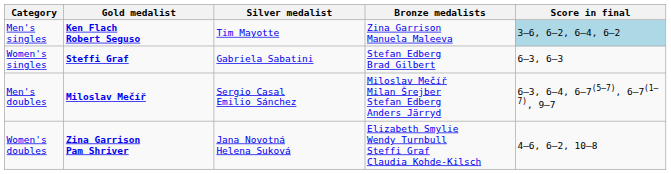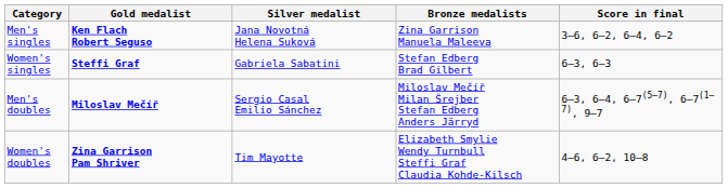 <table class="wikitable">
 <tr>
 <th style="width: 75px;">Category</th>
 <th style="width: 200px;">Gold medalist</th>
 <th style="width: 200px;">Silver medalist</th>
 <th style="width: 200px;">Bronze medalists</th>
 <th style="width: 200px;">Score in final</th>
 </tr>
 <tr>
 <td><a href='#'>Men's<br>singles</a></td>
 <td> <strong><a href='#'>Ken Flach</a></strong><br>  <strong><a href='#'>Robert Seguso</a></strong></td>
-<td> <a href='#'>Tim Mayotte</a></td>
+<td> <a href='#'>Jana Novotná</a><br> <a href='#'>Helena Suková</a></td>
 <td> <a href='#'>Zina Garrison</a><br> <a href='#'>Manuela Maleeva</a></td>
-<td style="background: lightblue;">3–6, 6–2, 6–4, 6–2</td>
+<td>3–6, 6–2, 6–4, 6–2</td>
 </tr>
 <tr>
 <td><a href='#'>Women's<br>singles</a></td>
 <td> <strong><a href='#'>Steffi Graf</a></strong></td>
 <td> <a href='#'>Gabriela Sabatini</a></td>
 <td> <a href='#'>Stefan Edberg</a><br> <a href='#'>Brad Gilbert</a></td>
 <td>6–3, 6–3</td>
 </tr>
 <tr>
 <td><a href='#'>Men's<br>doubles</a></td>
 <td> <strong><a href='#'>Miloslav Mečíř</a></strong></td>
 <td> <a href='#'>Sergio Casal</a><br> <a href='#'>Emilio Sánchez</a></td>
 <td> <a href='#'>Miloslav Mečíř</a><br> <a href='#'>Milan Šrejber</a><br> <a href='#'>Stefan Edberg</a><br> <a href='#'>Anders Järryd</a></td>
 <td>6–3, 6–4, 6–7<sup>(5–7)</sup>, 6–7<sup>(1–7)</sup>, 9–7</td>
 </tr>
 <tr>
 <td><a href='#'>Women's<br>doubles</a></td>
 <td> <strong><a href='#'>Zina Garrison</a></strong><br> <strong><a href='#'>Pam Shriver</a></strong></td>
-<td> <a href='#'>Jana Novotná</a><br> <a href='#'>Helena Suková</a></td>
+<td> <a href='#'>Tim Mayotte</a></td>
 <td> <a href='#'>Elizabeth Smylie</a><br> <a href='#'>Wendy Turnbull</a><br> <a href='#'>Steffi Graf</a><br> <a href='#'>Claudia Kohde-Kilsch</a></td>
 <td>4–6, 6–2, 10–8</td>
 </tr>
 </table>
